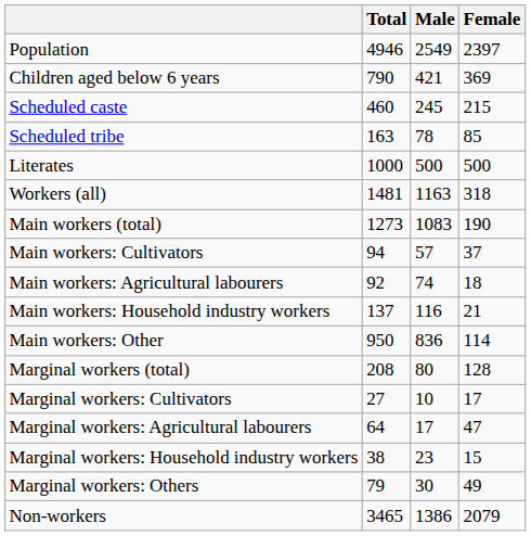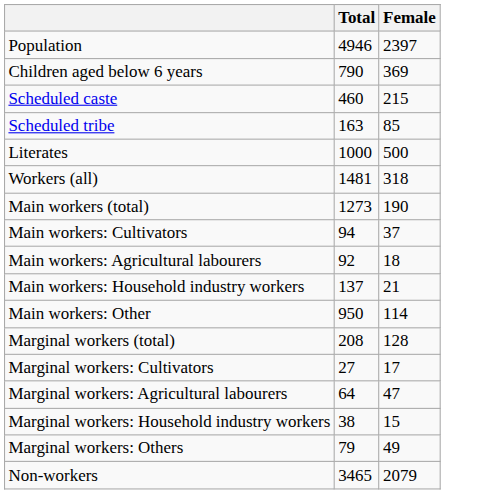 <table class="wikitable sortable">
 <tr>
 <th></th>
 <th>Total</th>
-<th>Male</th>
 <th>Female</th>
 </tr>
 <tr>
 <td>Population</td>
 <td>4946</td>
-<td>2549</td>
 <td>2397</td>
 </tr>
 <tr>
 <td>Children aged below 6 years</td>
 <td>790</td>
-<td>421</td>
 <td>369</td>
 </tr>
 <tr>
 <td><a href='#'>Scheduled caste</a></td>
 <td>460</td>
-<td>245</td>
 <td>215</td>
 </tr>
 <tr>
 <td><a href='#'>Scheduled tribe</a></td>
 <td>163</td>
-<td>78</td>
 <td>85</td>
 </tr>
 <tr>
 <td>Literates</td>
 <td>1000</td>
 <td>500</td>
-<td>500</td>
 </tr>
 <tr>
 <td>Workers (all)</td>
 <td>1481</td>
-<td>1163</td>
 <td>318</td>
 </tr>
 <tr>
 <td>Main workers (total)</td>
 <td>1273</td>
-<td>1083</td>
 <td>190</td>
 </tr>
 <tr>
 <td>Main workers: Cultivators</td>
 <td>94</td>
-<td>57</td>
 <td>37</td>
 </tr>
 <tr>
 <td>Main workers: Agricultural labourers</td>
 <td>92</td>
-<td>74</td>
 <td>18</td>
 </tr>
 <tr>
 <td>Main workers: Household industry workers</td>
 <td>137</td>
-<td>116</td>
 <td>21</td>
 </tr>
 <tr>
 <td>Main workers: Other</td>
 <td>950</td>
-<td>836</td>
 <td>114</td>
 </tr>
 <tr>
 <td>Marginal workers (total)</td>
 <td>208</td>
-<td>80</td>
 <td>128</td>
 </tr>
 <tr>
 <td>Marginal workers: Cultivators</td>
 <td>27</td>
-<td>10</td>
 <td>17</td>
 </tr>
 <tr>
 <td>Marginal workers: Agricultural labourers</td>
 <td>64</td>
-<td>17</td>
 <td>47</td>
 </tr>
 <tr>
 <td>Marginal workers: Household industry workers</td>
 <td>38</td>
-<td>23</td>
 <td>15</td>
 </tr>
 <tr>
 <td>Marginal workers: Others</td>
 <td>79</td>
-<td>30</td>
 <td>49</td>
 </tr>
 <tr>
 <td>Non-workers</td>
 <td>3465</td>
-<td>1386</td>
 <td>2079</td>
 </tr>
 </table>
